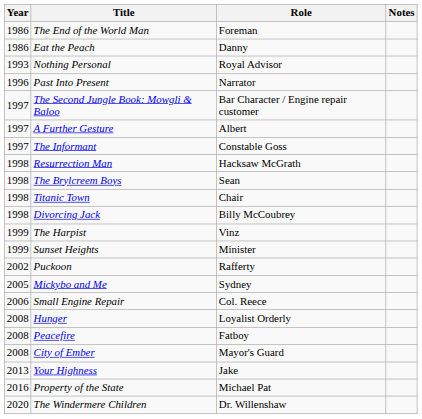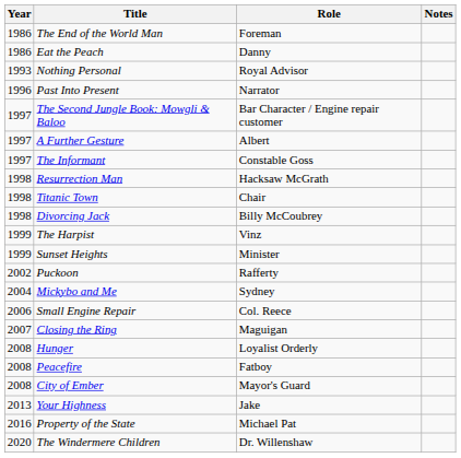 <table class="wikitable">
 <tr>
 <th>Year</th>
 <th>Title</th>
 <th>Role</th>
 <th>Notes</th>
 </tr>
 <tr>
 <td>1986</td>
 <td><em>The End of the World Man</em></td>
 <td>Foreman</td>
 <td></td>
 </tr>
 <tr>
 <td>1986</td>
 <td><em>Eat the Peach</em></td>
 <td>Danny</td>
 <td></td>
 </tr>
 <tr>
 <td>1993</td>
 <td><em>Nothing Personal</em></td>
 <td>Royal Advisor</td>
 <td></td>
 </tr>
 <tr>
 <td>1996</td>
 <td><em>Past Into Present</em></td>
 <td>Narrator</td>
 <td></td>
 </tr>
 <tr>
 <td>1997</td>
 <td><em><a href='#'>The Second Jungle Book: Mowgli & Baloo</a></em></td>
 <td>Bar Character / Engine repair customer</td>
 <td></td>
 </tr>
 <tr>
 <td>1997</td>
 <td><em><a href='#'>A Further Gesture</a></em></td>
 <td>Albert</td>
 <td></td>
 </tr>
 <tr>
 <td>1997</td>
 <td><em><a href='#'>The Informant</a></em></td>
 <td>Constable Goss</td>
 <td></td>
 </tr>
 <tr>
 <td>1998</td>
 <td><em><a href='#'>Resurrection Man</a></em></td>
 <td>Hacksaw McGrath</td>
 <td></td>
 </tr>
 <tr>
 <td>1998</td>
-<td><em><a href='#'>The Brylcreem Boys</a></em></td>
-<td>Sean</td>
-<td></td>
-</tr>
-<tr>
-<td>1998</td>
 <td><em><a href='#'>Titanic Town</a></em></td>
 <td>Chair</td>
 <td></td>
 </tr>
 <tr>
 <td>1998</td>
 <td><em><a href='#'>Divorcing Jack</a></em></td>
 <td>Billy McCoubrey</td>
 <td></td>
 </tr>
 <tr>
 <td>1999</td>
 <td><em>The Harpist</em></td>
 <td>Vinz</td>
 <td></td>
 </tr>
 <tr>
 <td>1999</td>
 <td><em>Sunset Heights</em></td>
 <td>Minister</td>
 <td></td>
 </tr>
 <tr>
 <td>2002</td>
 <td><em>Puckoon</em></td>
 <td>Rafferty</td>
 <td></td>
 </tr>
 <tr>
-<td>2005</td>
+<td>2004</td>
 <td><em><a href='#'>Mickybo and Me</a></em></td>
 <td>Sydney</td>
 <td></td>
 </tr>
 <tr>
 <td>2006</td>
 <td><em>Small Engine Repair</em></td>
 <td>Col. Reece</td>
+<td></td>
+</tr>
+<tr>
+<td>2007</td>
+<td><em><a href='#'>Closing the Ring</a></em></td>
+<td>Maguigan</td>
 <td></td>
 </tr>
 <tr>
 <td>2008</td>
 <td><em><a href='#'>Hunger</a></em></td>
 <td>Loyalist Orderly</td>
 <td></td>
 </tr>
 <tr>
 <td>2008</td>
 <td><em><a href='#'>Peacefire</a></em></td>
 <td>Fatboy</td>
 <td></td>
 </tr>
 <tr>
 <td>2008</td>
 <td><em><a href='#'>City of Ember</a></em></td>
 <td>Mayor's Guard</td>
 <td></td>
 </tr>
 <tr>
 <td>2013</td>
 <td><em><a href='#'>Your Highness</a></em></td>
 <td>Jake</td>
 <td></td>
 </tr>
 <tr>
 <td>2016</td>
 <td><em>Property of the State</em></td>
 <td>Michael Pat</td>
 <td></td>
 </tr>
 <tr>
 <td>2020</td>
 <td><em>The Windermere Children</em></td>
 <td>Dr. Willenshaw</td>
 <td></td>
 </tr>
 </table>
